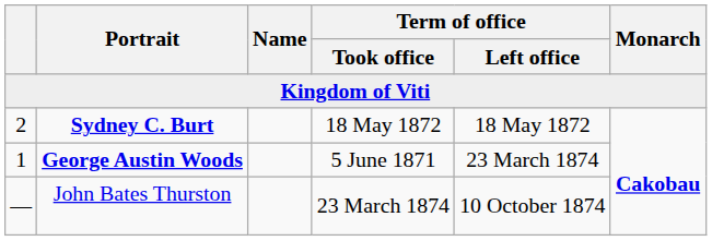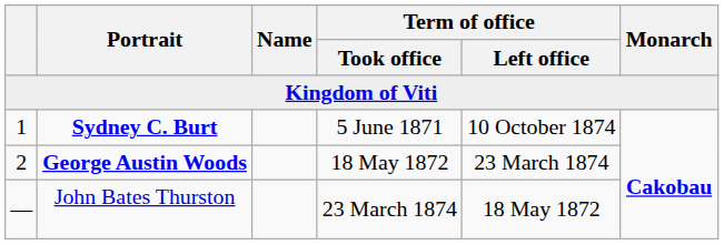 <table class="wikitable" style="text-align:center;">
 <tr>
 <th rowspan="2"></th>
 <th rowspan="2">Portrait</th>
 <th rowspan="2">Name<br></th>
 <th colspan="2">Term of office</th>
 <th rowspan="2">Monarch</th>
 </tr>
 <tr>
 <th>Took office</th>
 <th>Left office</th>
 </tr>
 <tr bgcolor=#EEEEEE>
 <td colspan="6"><strong><a href='#'>Kingdom of Viti</a></strong></td>
 </tr>
 <tr>
-<td>2</td>
+<td>1</td>
 <td><a href='#'><strong>Sydney C. Burt</strong></a><br></td>
 <td></td>
-<td>18 May 1872</td>
-<td>18 May 1872</td>
+<td>5 June 1871</td>
+<td>10 October 1874</td>
 <td rowspan="3"><br><a href='#'><strong>Cakobau</strong></a></td>
 </tr>
 <tr>
-<td>1</td>
+<td>2</td>
 <td><strong><a href='#'>George Austin Woods</a></strong><br></td>
 <td></td>
-<td>5 June 1871</td>
+<td>18 May 1872</td>
 <td>23 March 1874</td>
 </tr>
 <tr>
 <td>—</td>
 <td><a href='#'>John Bates Thurston</a><br><br></td>
 <td></td>
 <td>23 March 1874</td>
-<td>10 October 1874</td>
+<td>18 May 1872</td>
 </tr>
 </table>
